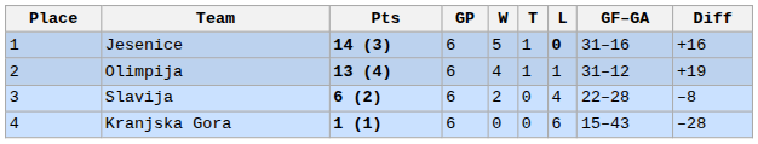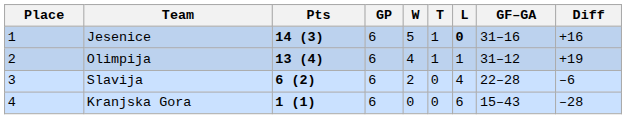 <table class="wikitable" width="600px">
 <tr style="background-color:#c0c0c0;">
 <th>Place</th>
 <th>Team</th>
 <th>Pts</th>
 <th>GP</th>
 <th>W</th>
 <th>T</th>
 <th>L</th>
 <th>GF–GA</th>
 <th>Diff</th>
 </tr>
 <tr bgcolor="#BCD2EE">
 <td>1</td>
 <td>Jesenice</td>
 <td><strong>14 (3)</strong></td>
 <td>6</td>
 <td>5</td>
 <td>1</td>
 <td><strong>0</strong></td>
 <td>31–16</td>
 <td>+16</td>
 </tr>
 <tr bgcolor="#BCD2EE">
 <td>2</td>
 <td>Olimpija</td>
 <td><strong>13 (4)</strong></td>
 <td>6</td>
 <td>4</td>
 <td>1</td>
 <td>1</td>
 <td>31–12</td>
 <td>+19</td>
 </tr>
 <tr bgcolor="#CAE1FF">
 <td>3</td>
 <td>Slavija</td>
 <td><strong>6 (2)</strong></td>
 <td>6</td>
 <td>2</td>
 <td>0</td>
 <td>4</td>
 <td>22–28</td>
-<td>–8</td>
+<td>–6</td>
 </tr>
 <tr bgcolor="#CAE1FF">
 <td>4</td>
 <td>Kranjska Gora</td>
 <td><strong>1 (1)</strong></td>
 <td>6</td>
 <td>0</td>
 <td>0</td>
 <td>6</td>
 <td>15–43</td>
 <td>–28</td>
 </tr>
 </table>
